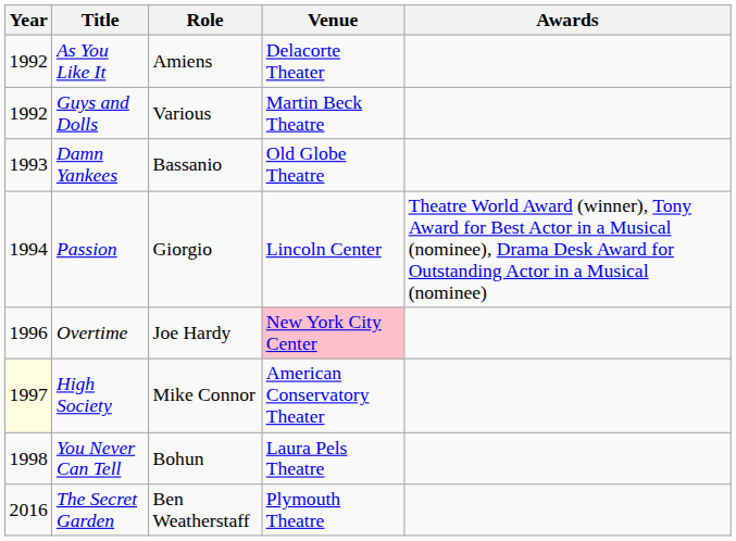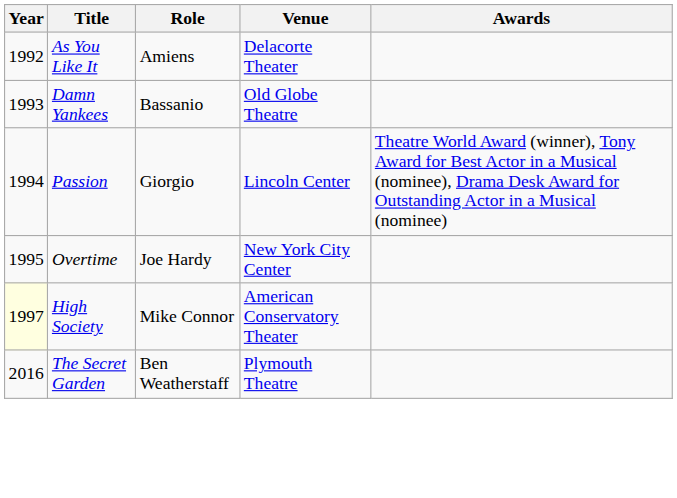 <table class="wikitable sortable">
 <tr>
 <th>Year</th>
 <th>Title</th>
 <th>Role</th>
 <th class="unsortable">Venue</th>
 <th>Awards</th>
 </tr>
 <tr>
 <td>1992</td>
 <td><em><a href='#'>As You Like It</a></em></td>
 <td>Amiens</td>
 <td><a href='#'>Delacorte Theater</a></td>
-<td></td>
-</tr>
-<tr>
-<td>1992</td>
-<td><em><a href='#'>Guys and Dolls</a></em></td>
-<td>Various</td>
-<td><a href='#'>Martin Beck Theatre</a></td>
 <td></td>
 </tr>
 <tr>
 <td>1993</td>
 <td><em><a href='#'>Damn Yankees</a></em></td>
 <td>Bassanio</td>
 <td><a href='#'>Old Globe Theatre</a></td>
 <td></td>
 </tr>
 <tr>
 <td>1994</td>
 <td><em><a href='#'>Passion</a></em></td>
 <td>Giorgio</td>
 <td><a href='#'>Lincoln Center</a></td>
 <td><a href='#'>Theatre World Award</a> (winner), <a href='#'>Tony Award for Best Actor in a Musical</a> (nominee), <a href='#'>Drama Desk Award for Outstanding Actor in a Musical</a> (nominee)</td>
 </tr>
 <tr>
-<td>1996</td>
+<td>1995</td>
 <td><em>Overtime</em></td>
 <td>Joe Hardy</td>
-<td style="background: pink;"><a href='#'>New York City Center</a></td>
+<td><a href='#'>New York City Center</a></td>
 <td></td>
 </tr>
 <tr>
 <td style="background: lightyellow;">1997</td>
 <td><em><a href='#'>High Society</a></em></td>
 <td>Mike Connor</td>
 <td><a href='#'>American Conservatory Theater</a></td>
 <td></td>
 </tr>
 <tr>
-<td>1998</td>
-<td><em><a href='#'>You Never Can Tell</a></em></td>
-<td>Bohun</td>
-<td><a href='#'>Laura Pels Theatre</a></td>
-<td></td>
-</tr>
-<tr>
 <td>2016</td>
 <td><em><a href='#'>The Secret Garden</a></em></td>
 <td>Ben Weatherstaff</td>
 <td><a href='#'>Plymouth Theatre</a></td>
 <td></td>
 </tr>
 </table>
